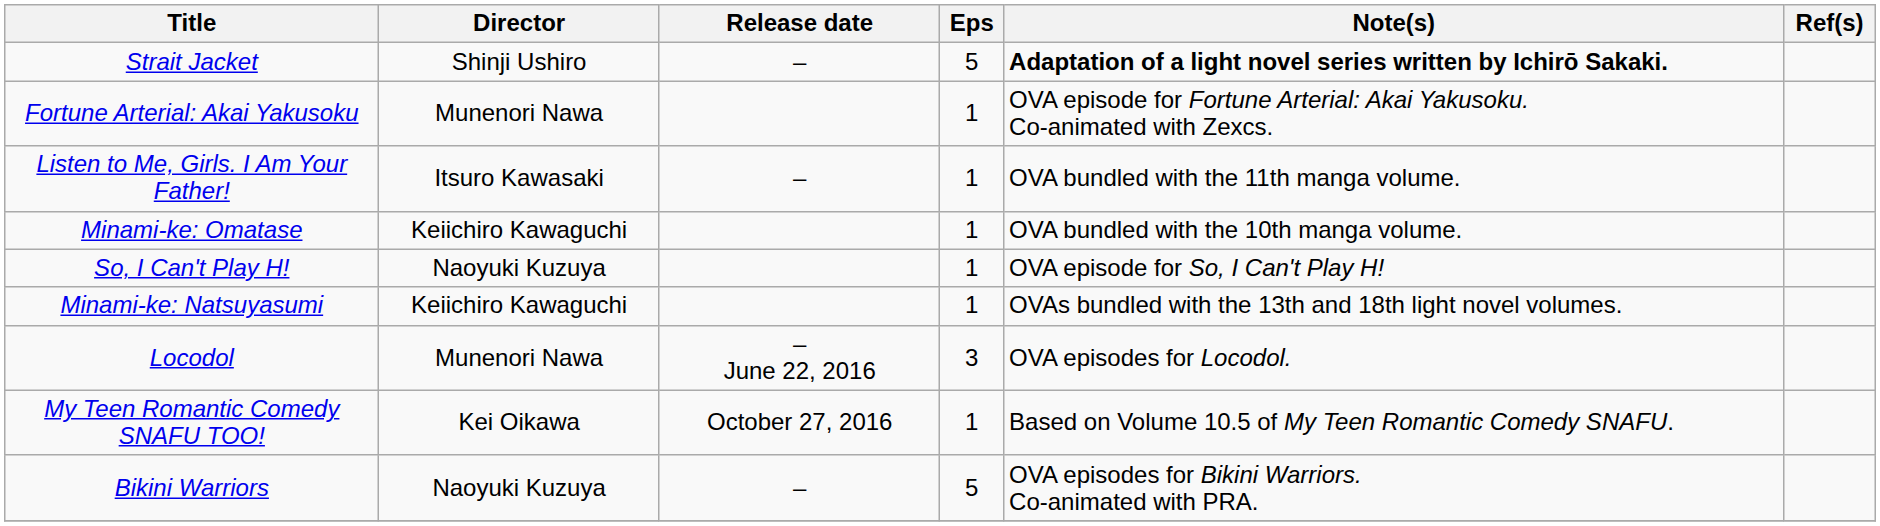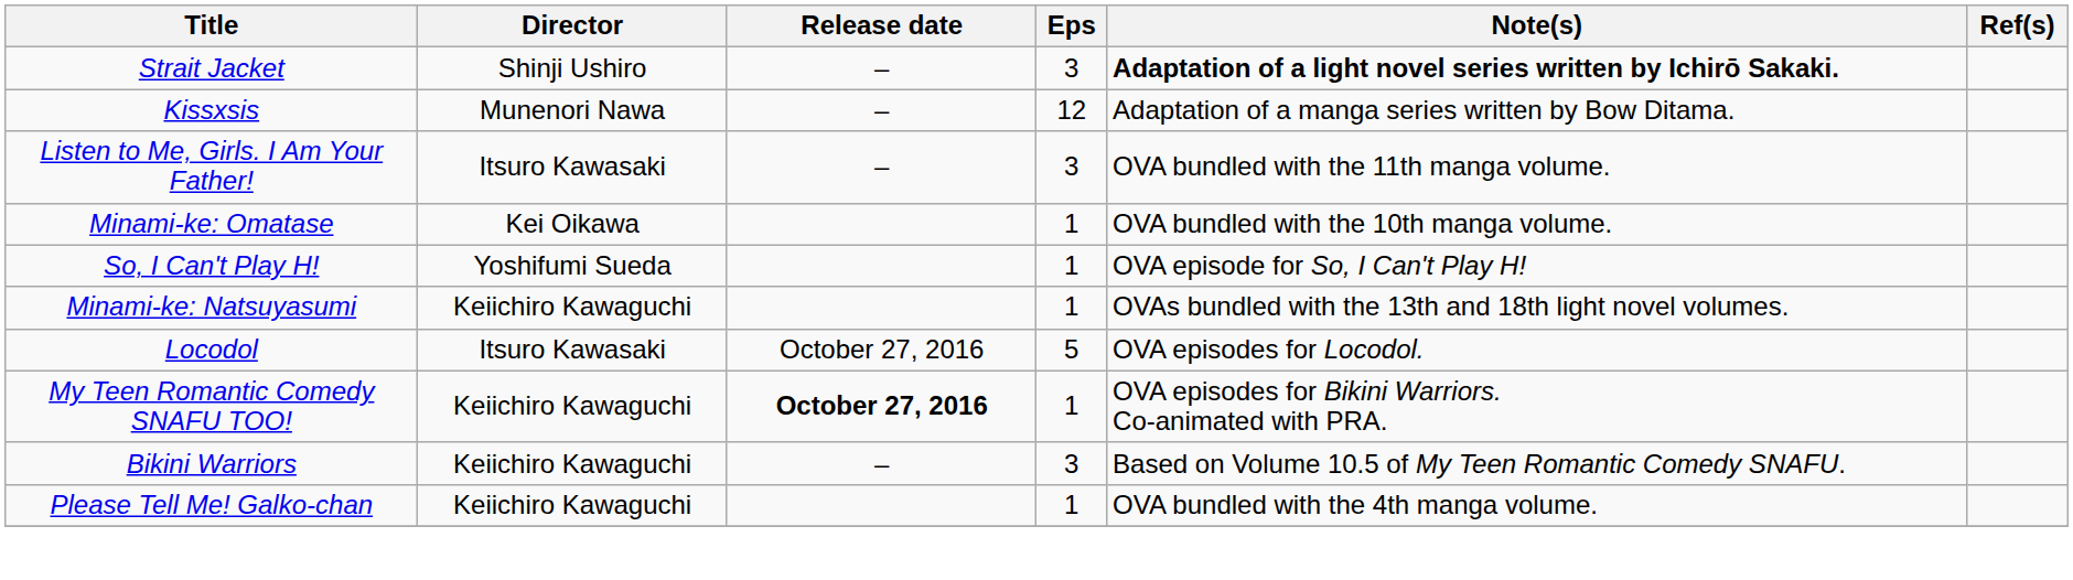 <table class="wikitable sortable" style="text-align:center; margin=auto; ">
 <tr>
 <th scope="col" width=20%>Title</th>
 <th scope="col" width=15%>Director</th>
 <th scope="col" width=15%>Release date</th>
 <th scope="col" class="unsortable">Eps</th>
 <th scope="col" class="unsortable">Note(s)</th>
 <th scope="col" class="unsortable">Ref(s)</th>
 </tr>
 <tr>
 <td><em><a href='#'>Strait Jacket</a></em></td>
 <td>Shinji Ushiro</td>
 <td>–<br></td>
-<td>5</td>
+<td>3</td>
 <td style="text-align:left;"><strong>Adaptation of a light novel series written by Ichirō Sakaki.</strong></td>
 <td></td>
 </tr>
 <tr>
-<td><em><a href='#'>Fortune Arterial: Akai Yakusoku</a></em></td>
+<td><em><a href='#'>Kissxsis</a></em></td>
 <td>Munenori Nawa</td>
-<td></td>
-<td>1</td>
-<td style="text-align:left;">OVA episode for <em>Fortune Arterial: Akai Yakusoku.</em><br> Co-animated with Zexcs.</td>
+<td>–<br></td>
+<td>12</td>
+<td style="text-align:left;">Adaptation of a manga series written by Bow Ditama.</td>
 <td></td>
 </tr>
 <tr>
 <td><em><a href='#'>Listen to Me, Girls. I Am Your Father!</a></em></td>
 <td>Itsuro Kawasaki</td>
 <td>–<br></td>
-<td>1</td>
+<td>3</td>
 <td style="text-align:left;">OVA bundled with the 11th manga volume.</td>
 <td></td>
 </tr>
 <tr>
 <td><em><a href='#'>Minami-ke: Omatase</a></em></td>
-<td>Keiichiro Kawaguchi</td>
+<td>Kei Oikawa</td>
 <td></td>
 <td>1</td>
 <td style="text-align:left;">OVA bundled with the 10th manga volume.</td>
 <td></td>
 </tr>
 <tr>
 <td><em><a href='#'>So, I Can't Play H!</a></em></td>
-<td>Naoyuki Kuzuya</td>
+<td>Yoshifumi Sueda</td>
 <td></td>
 <td>1</td>
 <td style="text-align:left;">OVA episode for <em>So, I Can't Play H!</em></td>
 <td></td>
 </tr>
 <tr>
 <td><em><a href='#'>Minami-ke: Natsuyasumi</a></em></td>
 <td>Keiichiro Kawaguchi</td>
 <td></td>
 <td>1</td>
 <td style="text-align:left;">OVAs bundled with the 13th and 18th light novel volumes.</td>
 <td></td>
 </tr>
 <tr>
 <td><em><a href='#'>Locodol</a></em></td>
-<td>Munenori Nawa</td>
-<td>–<br>June 22, 2016</td>
-<td>3</td>
+<td>Itsuro Kawasaki</td>
+<td>October 27, 2016</td>
+<td>5</td>
 <td style="text-align:left;">OVA episodes for <em>Locodol.</em></td>
 <td></td>
 </tr>
 <tr>
 <td><em><a href='#'>My Teen Romantic Comedy SNAFU TOO!</a></em></td>
-<td>Kei Oikawa</td>
-<td>October 27, 2016</td>
+<td>Keiichiro Kawaguchi</td>
+<td><strong>October 27, 2016</strong></td>
 <td>1</td>
+<td style="text-align:left;">OVA episodes for <em>Bikini Warriors.</em> <br> Co-animated with PRA.</td>
+<td></td>
+</tr>
+<tr>
+<td><em><a href='#'>Bikini Warriors</a></em></td>
+<td>Keiichiro Kawaguchi</td>
+<td>–<br></td>
+<td>3</td>
 <td style="text-align:left;">Based on Volume 10.5 of <em>My Teen Romantic Comedy SNAFU</em>.</td>
 <td></td>
 </tr>
 <tr>
-<td><em><a href='#'>Bikini Warriors</a></em></td>
-<td>Naoyuki Kuzuya</td>
-<td>–<br></td>
-<td>5</td>
-<td style="text-align:left;">OVA episodes for <em>Bikini Warriors.</em> <br> Co-animated with PRA.</td>
+<td><em><a href='#'>Please Tell Me! Galko-chan</a></em></td>
+<td>Keiichiro Kawaguchi</td>
+<td></td>
+<td>1</td>
+<td style="text-align:left;">OVA bundled with the 4th manga volume.</td>
 <td></td>
 </tr>
 <tr>
 </tr>
 </table>
